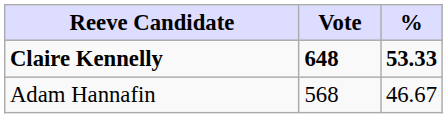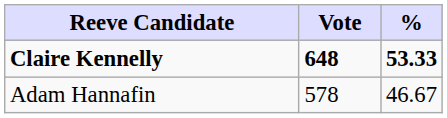 <table class="wikitable">
 <tr>
 <th style="background:#ddf; width:200px;">Reeve Candidate</th>
 <th style="background:#ddf; width:50px;">Vote</th>
 <th style="background:#ddf; width:30px;">%</th>
 </tr>
 <tr>
 <td><strong>Claire Kennelly</strong></td>
 <td><strong>648</strong></td>
 <td><strong>53.33</strong></td>
 </tr>
 <tr>
 <td>Adam Hannafin</td>
-<td>568</td>
+<td>578</td>
 <td>46.67</td>
 </tr>
 </table>
